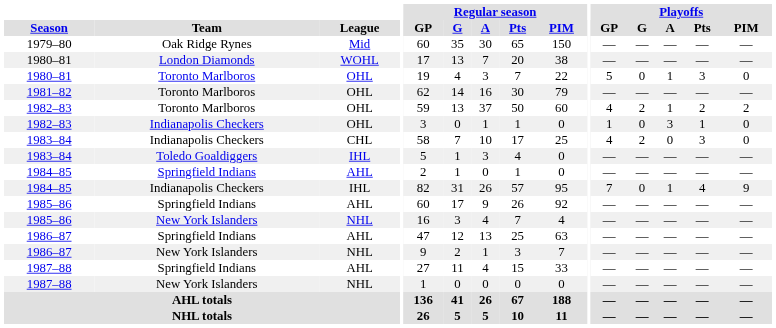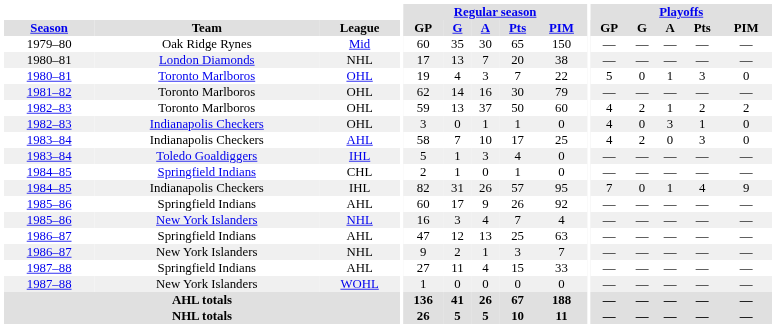 <table border="0" cellpadding="1" cellspacing="0" style="text-align:center; width:60em">
 <tr bgcolor="#e0e0e0">
 <th colspan="3" bgcolor="#ffffff"></th>
 <th rowspan="100" bgcolor="#ffffff"></th>
 <th colspan="5"><a href='#'>Regular season</a></th>
 <th rowspan="100" bgcolor="#ffffff"></th>
 <th colspan="5"><a href='#'>Playoffs</a></th>
 </tr>
 <tr bgcolor="#e0e0e0">
 <th><a href='#'>Season</a></th>
 <th>Team</th>
 <th>League</th>
 <th>GP</th>
 <th><a href='#'>G</a></th>
 <th><a href='#'>A</a></th>
 <th><a href='#'>Pts</a></th>
 <th><a href='#'>PIM</a></th>
 <th>GP</th>
 <th>G</th>
 <th>A</th>
 <th>Pts</th>
 <th>PIM</th>
 </tr>
 <tr>
 <td>1979–80</td>
 <td>Oak Ridge Rynes</td>
 <td><a href='#'>Mid</a></td>
 <td>60</td>
 <td>35</td>
 <td>30</td>
 <td>65</td>
 <td>150</td>
 <td>—</td>
 <td>—</td>
 <td>—</td>
 <td>—</td>
 <td>—</td>
 </tr>
 <tr bgcolor="#f0f0f0">
 <td>1980–81</td>
 <td><a href='#'>London Diamonds</a></td>
-<td><a href='#'>WOHL</a></td>
+<td>NHL</td>
 <td>17</td>
 <td>13</td>
 <td>7</td>
 <td>20</td>
 <td>38</td>
 <td>—</td>
 <td>—</td>
 <td>—</td>
 <td>—</td>
 <td>—</td>
 </tr>
 <tr>
 <td><a href='#'>1980–81</a></td>
 <td><a href='#'>Toronto Marlboros</a></td>
 <td><a href='#'>OHL</a></td>
 <td>19</td>
 <td>4</td>
 <td>3</td>
 <td>7</td>
 <td>22</td>
 <td>5</td>
 <td>0</td>
 <td>1</td>
 <td>3</td>
 <td>0</td>
 </tr>
 <tr bgcolor="#f0f0f0">
 <td><a href='#'>1981–82</a></td>
 <td>Toronto Marlboros</td>
 <td>OHL</td>
 <td>62</td>
 <td>14</td>
 <td>16</td>
 <td>30</td>
 <td>79</td>
 <td>—</td>
 <td>—</td>
 <td>—</td>
 <td>—</td>
 <td>—</td>
 </tr>
 <tr>
 <td><a href='#'>1982–83</a></td>
 <td>Toronto Marlboros</td>
 <td>OHL</td>
 <td>59</td>
 <td>13</td>
 <td>37</td>
 <td>50</td>
 <td>60</td>
 <td>4</td>
 <td>2</td>
 <td>1</td>
 <td>2</td>
 <td>2</td>
 </tr>
 <tr bgcolor="#f0f0f0">
 <td><a href='#'>1982–83</a></td>
 <td><a href='#'>Indianapolis Checkers</a></td>
 <td>OHL</td>
 <td>3</td>
 <td>0</td>
 <td>1</td>
 <td>1</td>
 <td>0</td>
-<td>1</td>
+<td>4</td>
 <td>0</td>
 <td>3</td>
 <td>1</td>
 <td>0</td>
 </tr>
 <tr>
 <td><a href='#'>1983–84</a></td>
 <td>Indianapolis Checkers</td>
-<td>CHL</td>
+<td><a href='#'>AHL</a></td>
 <td>58</td>
 <td>7</td>
 <td>10</td>
 <td>17</td>
 <td>25</td>
 <td>4</td>
 <td>2</td>
 <td>0</td>
 <td>3</td>
 <td>0</td>
 </tr>
 <tr bgcolor="#f0f0f0">
 <td><a href='#'>1983–84</a></td>
 <td><a href='#'>Toledo Goaldiggers</a></td>
 <td><a href='#'>IHL</a></td>
 <td>5</td>
 <td>1</td>
 <td>3</td>
 <td>4</td>
 <td>0</td>
 <td>—</td>
 <td>—</td>
 <td>—</td>
 <td>—</td>
 <td>—</td>
 </tr>
 <tr>
 <td><a href='#'>1984–85</a></td>
 <td><a href='#'>Springfield Indians</a></td>
-<td><a href='#'>AHL</a></td>
+<td>CHL</td>
 <td>2</td>
 <td>1</td>
 <td>0</td>
 <td>1</td>
 <td>0</td>
 <td>—</td>
 <td>—</td>
 <td>—</td>
 <td>—</td>
 <td>—</td>
 </tr>
 <tr bgcolor="#f0f0f0">
 <td><a href='#'>1984–85</a></td>
 <td>Indianapolis Checkers</td>
 <td>IHL</td>
 <td>82</td>
 <td>31</td>
 <td>26</td>
 <td>57</td>
 <td>95</td>
 <td>7</td>
 <td>0</td>
 <td>1</td>
 <td>4</td>
 <td>9</td>
 </tr>
 <tr>
 <td><a href='#'>1985–86</a></td>
 <td>Springfield Indians</td>
 <td>AHL</td>
 <td>60</td>
 <td>17</td>
 <td>9</td>
 <td>26</td>
 <td>92</td>
 <td>—</td>
 <td>—</td>
 <td>—</td>
 <td>—</td>
 <td>—</td>
 </tr>
 <tr bgcolor="#f0f0f0">
 <td><a href='#'>1985–86</a></td>
 <td><a href='#'>New York Islanders</a></td>
 <td><a href='#'>NHL</a></td>
 <td>16</td>
 <td>3</td>
 <td>4</td>
 <td>7</td>
 <td>4</td>
 <td>—</td>
 <td>—</td>
 <td>—</td>
 <td>—</td>
 <td>—</td>
 </tr>
 <tr>
 <td><a href='#'>1986–87</a></td>
 <td>Springfield Indians</td>
 <td>AHL</td>
 <td>47</td>
 <td>12</td>
 <td>13</td>
 <td>25</td>
 <td>63</td>
 <td>—</td>
 <td>—</td>
 <td>—</td>
 <td>—</td>
 <td>—</td>
 </tr>
 <tr bgcolor="#f0f0f0">
 <td><a href='#'>1986–87</a></td>
 <td>New York Islanders</td>
 <td>NHL</td>
 <td>9</td>
 <td>2</td>
 <td>1</td>
 <td>3</td>
 <td>7</td>
 <td>—</td>
 <td>—</td>
 <td>—</td>
 <td>—</td>
 <td>—</td>
 </tr>
 <tr>
 <td><a href='#'>1987–88</a></td>
 <td>Springfield Indians</td>
 <td>AHL</td>
 <td>27</td>
 <td>11</td>
 <td>4</td>
 <td>15</td>
 <td>33</td>
 <td>—</td>
 <td>—</td>
 <td>—</td>
 <td>—</td>
 <td>—</td>
 </tr>
 <tr bgcolor="#f0f0f0">
 <td><a href='#'>1987–88</a></td>
 <td>New York Islanders</td>
-<td>NHL</td>
+<td><a href='#'>WOHL</a></td>
 <td>1</td>
 <td>0</td>
 <td>0</td>
 <td>0</td>
 <td>0</td>
 <td>—</td>
 <td>—</td>
 <td>—</td>
 <td>—</td>
 <td>—</td>
 </tr>
 <tr bgcolor="#e0e0e0">
 <th colspan="3">AHL totals</th>
 <th>136</th>
 <th>41</th>
 <th>26</th>
 <th>67</th>
 <th>188</th>
 <th>—</th>
 <th>—</th>
 <th>—</th>
 <th>—</th>
 <th>—</th>
 </tr>
 <tr bgcolor="#e0e0e0">
 <th colspan="3">NHL totals</th>
 <th>26</th>
 <th>5</th>
 <th>5</th>
 <th>10</th>
 <th>11</th>
 <th>—</th>
 <th>—</th>
 <th>—</th>
 <th>—</th>
 <th>—</th>
 </tr>
 </table>
